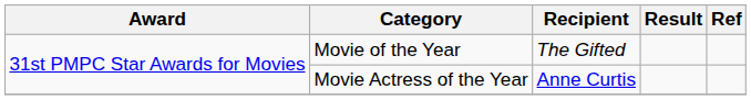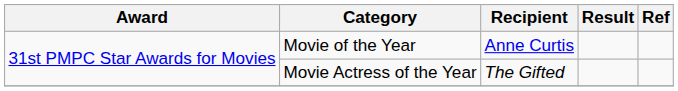 <table class="wikitable">
 <tr>
 <th>Award</th>
 <th>Category</th>
 <th>Recipient</th>
 <th>Result</th>
 <th>Ref</th>
 </tr>
 <tr>
 <td rowspan="2"><a href='#'>31st PMPC Star Awards for Movies</a></td>
 <td>Movie of the Year</td>
-<td><em>The Gifted</em></td>
+<td><a href='#'>Anne Curtis</a></td>
 <td></td>
 <td></td>
 </tr>
 <tr>
 <td>Movie Actress of the Year</td>
-<td><a href='#'>Anne Curtis</a></td>
+<td><em>The Gifted</em></td>
 <td></td>
 <td></td>
 </tr>
 <tr>
 </tr>
 </table>
